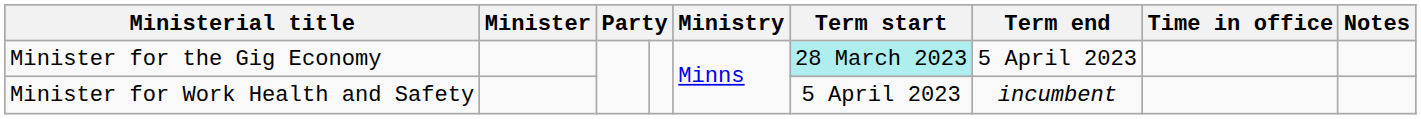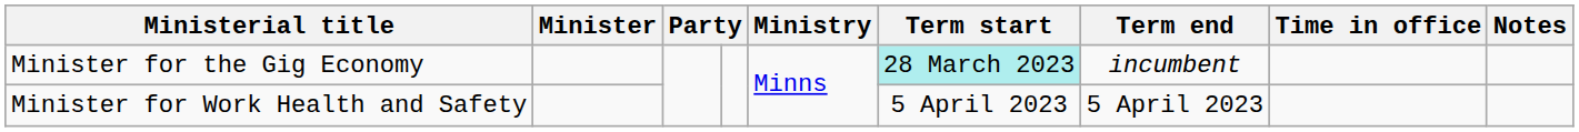 <table class="wikitable sortable">
 <tr>
 <th>Ministerial title</th>
 <th>Minister</th>
 <th colspan="2">Party</th>
 <th>Ministry</th>
 <th data-sort-type="date">Term start</th>
 <th data-sort-type=date>Term end</th>
 <th>Time in office</th>
 <th class="unsortable">Notes</th>
 </tr>
 <tr>
 <td>Minister for the Gig Economy</td>
 <td></td>
 <td rowspan=2 > </td>
 <td rowspan=2></td>
 <td rowspan=2><a href='#'>Minns</a></td>
 <td align=center style="background: paleturquoise;">28 March 2023</td>
-<td align=center>5 April 2023</td>
+<td align=center><em>incumbent</em></td>
 <td align=right></td>
 <td></td>
 </tr>
 <tr>
 <td>Minister for Work Health and Safety</td>
 <td></td>
 <td align=center>5 April 2023</td>
-<td align=center><em>incumbent</em></td>
+<td align=center>5 April 2023</td>
 <td align=right></td>
 <td></td>
 </tr>
 </table>
